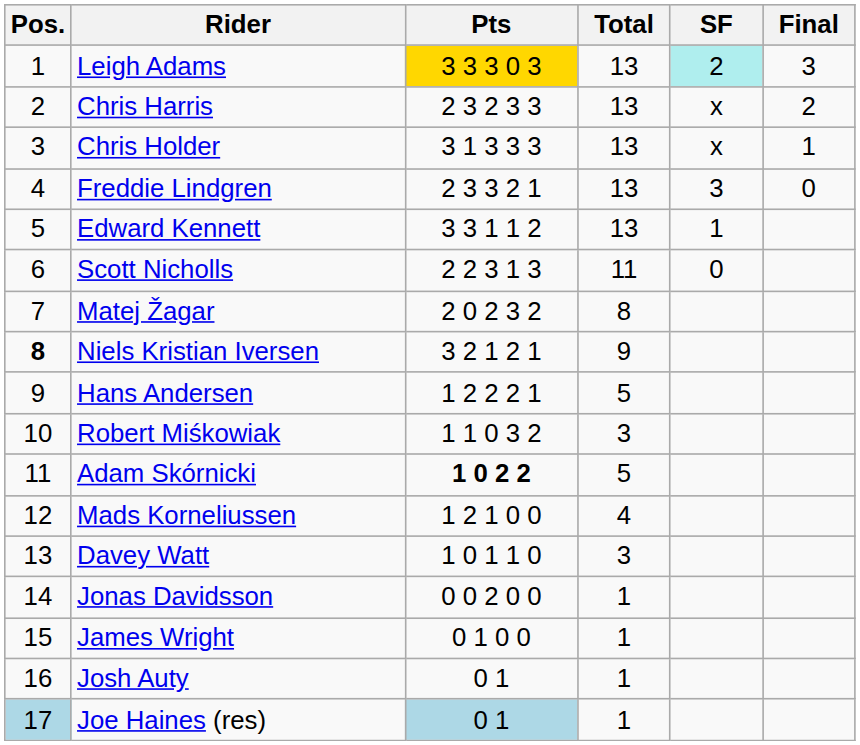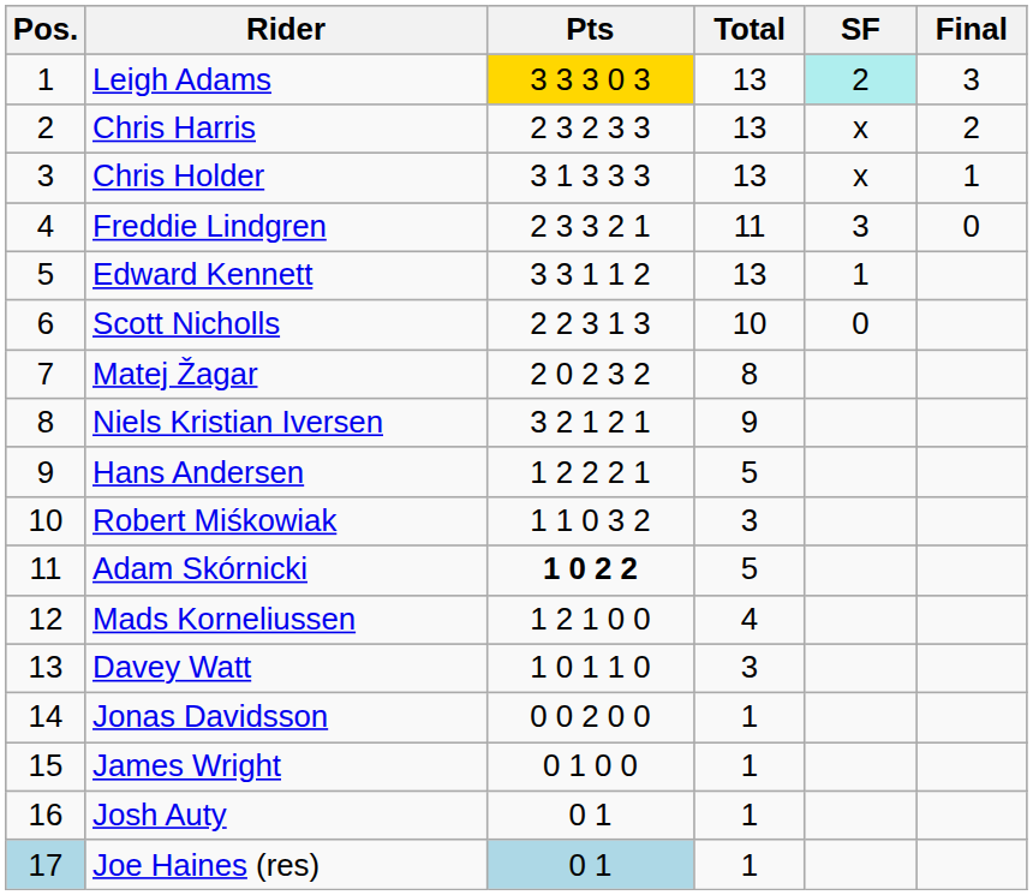 <table class=wikitable>
 <tr>
 <th width=25px>Pos.</th>
 <th width=200px>Rider</th>
 <th width=100px>Pts</th>
 <th width=50px>Total</th>
 <th width=50px>SF</th>
 <th width=50px>Final</th>
 </tr>
 <tr align=center >
 <td>1</td>
 <td align=left> <a href='#'>Leigh Adams</a></td>
 <td style="background: gold;">3	3	3	0	3</td>
 <td>13</td>
 <td style="background: paleturquoise;">2</td>
 <td>3</td>
 </tr>
 <tr align=center>
 <td>2</td>
 <td align=left> <a href='#'>Chris Harris</a></td>
 <td>2	3	2	3	3</td>
 <td>13</td>
 <td>x</td>
 <td>2</td>
 </tr>
 <tr align=center>
 <td>3</td>
 <td align=left> <a href='#'>Chris Holder</a></td>
 <td>3	1	3	3	3</td>
 <td>13</td>
 <td>x</td>
 <td>1</td>
 </tr>
 <tr align=center>
 <td>4</td>
 <td align=left> <a href='#'>Freddie Lindgren</a></td>
 <td>2	3	3	2	1</td>
-<td>13</td>
+<td>11</td>
 <td>3</td>
 <td>0</td>
 </tr>
 <tr align=center>
 <td>5</td>
 <td align=left> <a href='#'>Edward Kennett</a></td>
 <td>3	3	1	1	2</td>
 <td>13</td>
 <td>1</td>
 <td></td>
 </tr>
 <tr align=center>
 <td>6</td>
 <td align=left> <a href='#'>Scott Nicholls</a></td>
 <td>2	2	3	1	3</td>
-<td>11</td>
+<td>10</td>
 <td>0</td>
 <td></td>
 </tr>
 <tr align=center>
 <td>7</td>
 <td align=left> <a href='#'>Matej Žagar</a></td>
 <td>2	0	2	3	2</td>
 <td>8</td>
 <td></td>
 <td></td>
 </tr>
 <tr align=center>
-<td><strong>8</strong></td>
+<td>8</td>
 <td align=left> <a href='#'>Niels Kristian Iversen</a></td>
 <td>3	2	1	2	1</td>
 <td>9</td>
 <td></td>
 <td></td>
 </tr>
 <tr align=center>
 <td>9</td>
 <td align=left> <a href='#'>Hans Andersen</a></td>
 <td>1	2	2	2	1</td>
 <td>5</td>
 <td></td>
 <td></td>
 </tr>
 <tr align=center>
 <td>10</td>
 <td align=left> <a href='#'>Robert Miśkowiak</a></td>
 <td>1	1	0	3	2</td>
 <td>3</td>
 <td></td>
 <td></td>
 </tr>
 <tr align=center>
 <td>11</td>
 <td align=left> <a href='#'>Adam Skórnicki</a></td>
 <td><strong>1	0	2	2</strong></td>
 <td>5</td>
 <td></td>
 <td></td>
 </tr>
 <tr align=center>
 <td>12</td>
 <td align=left> <a href='#'>Mads Korneliussen</a></td>
 <td>1	2	1	0	0</td>
 <td>4</td>
 <td></td>
 <td></td>
 </tr>
 <tr align=center>
 <td>13</td>
 <td align=left> <a href='#'>Davey Watt</a></td>
 <td>1	0	1	1	0</td>
 <td>3</td>
 <td></td>
 <td></td>
 </tr>
 <tr align=center>
 <td>14</td>
 <td align=left> <a href='#'>Jonas Davidsson</a></td>
 <td>0	0	2	0	0</td>
 <td>1</td>
 <td></td>
 <td></td>
 </tr>
 <tr align=center>
 <td>15</td>
 <td align=left> <a href='#'>James Wright</a></td>
 <td>0	1	0	0</td>
 <td>1</td>
 <td></td>
 <td></td>
 </tr>
 <tr align=center>
 <td>16</td>
 <td align=left> <a href='#'>Josh Auty</a></td>
 <td>0		1</td>
 <td>1</td>
 <td></td>
 <td></td>
 </tr>
 <tr align=center>
 <td style="background: lightblue;">17</td>
 <td align=left> <a href='#'>Joe Haines</a> (res)</td>
 <td style="background: lightblue;">0	1</td>
 <td>1</td>
 <td></td>
 <td></td>
 </tr>
 </table>
